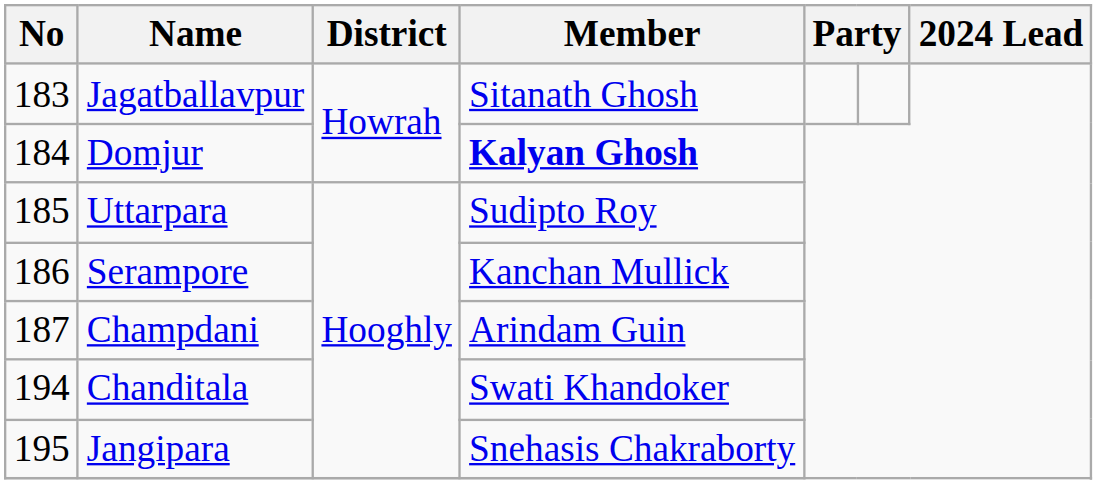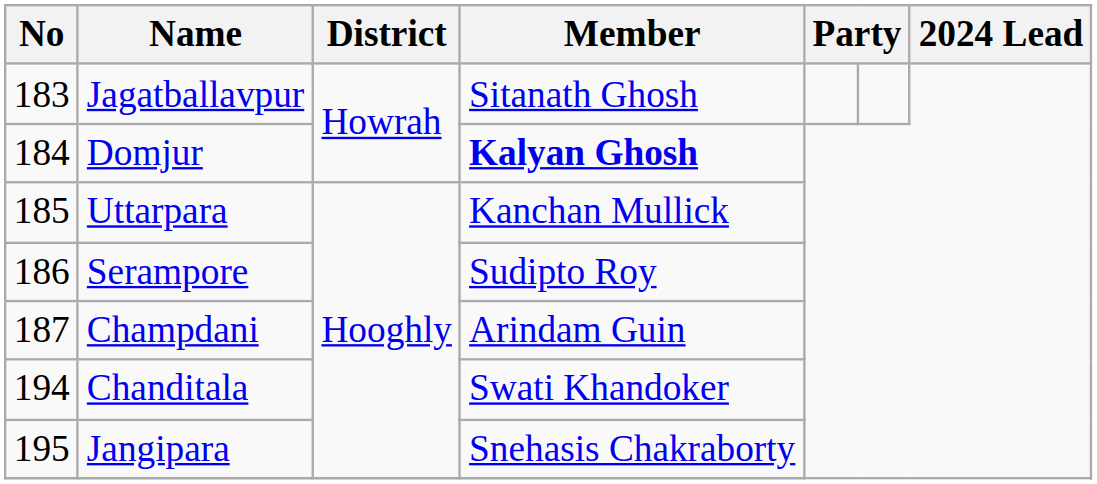 <table class="wikitable sortable">
 <tr>
 <th>No</th>
 <th>Name</th>
 <th>District</th>
 <th>Member</th>
 <th colspan="2">Party</th>
 <th colspan="2">2024 Lead</th>
 </tr>
 <tr>
 <td>183</td>
 <td><a href='#'>Jagatballavpur</a></td>
 <td rowspan="2"><a href='#'>Howrah</a></td>
 <td><a href='#'>Sitanath Ghosh</a></td>
 <td></td>
 <td></td>
 </tr>
 <tr>
 <td>184</td>
 <td><a href='#'>Domjur</a></td>
 <td><strong><a href='#'>Kalyan Ghosh</a></strong></td>
 </tr>
 <tr>
 <td>185</td>
 <td><a href='#'>Uttarpara</a></td>
 <td rowspan="5"><a href='#'>Hooghly</a></td>
-<td><a href='#'>Sudipto Roy</a></td>
+<td><a href='#'>Kanchan Mullick</a></td>
 </tr>
 <tr>
 <td>186</td>
 <td><a href='#'>Serampore</a></td>
-<td><a href='#'>Kanchan Mullick</a></td>
+<td><a href='#'>Sudipto Roy</a></td>
 </tr>
 <tr>
 <td>187</td>
 <td><a href='#'>Champdani</a></td>
 <td><a href='#'>Arindam Guin</a></td>
 </tr>
 <tr>
 <td>194</td>
 <td><a href='#'>Chanditala</a></td>
 <td><a href='#'>Swati Khandoker</a></td>
 </tr>
 <tr>
 <td>195</td>
 <td><a href='#'>Jangipara</a></td>
 <td><a href='#'>Snehasis Chakraborty</a></td>
 </tr>
 <tr>
 </tr>
 </table>
